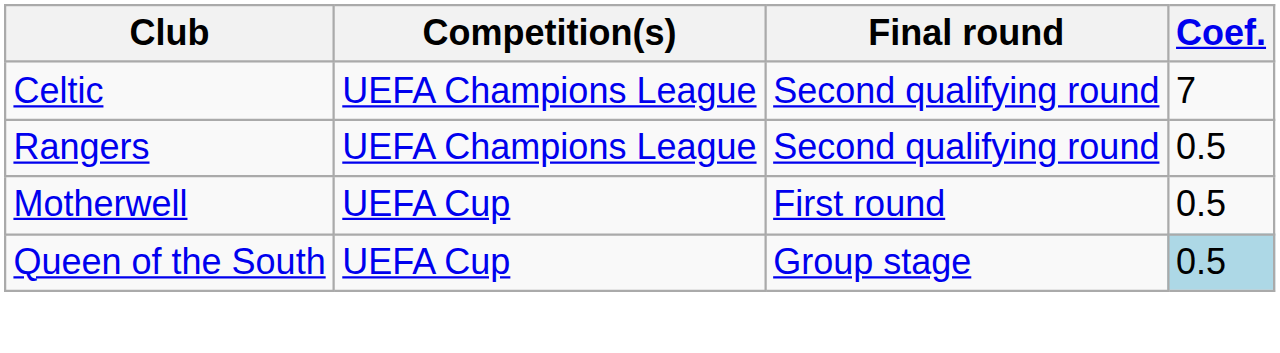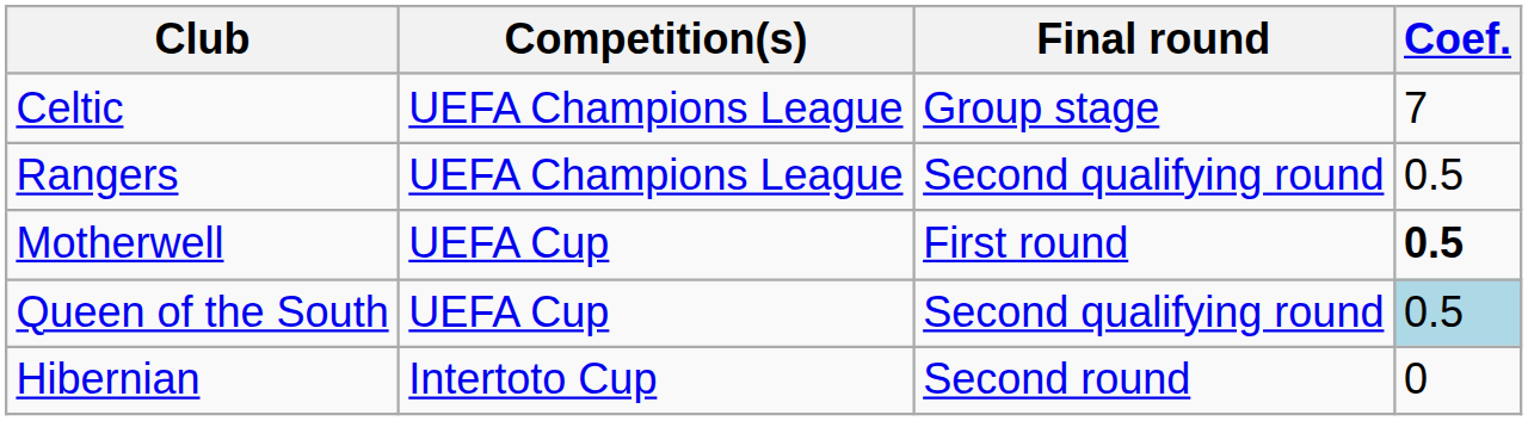 <table class="wikitable">
 <tr>
 <th>Club</th>
 <th>Competition(s)</th>
 <th>Final round</th>
 <th><a href='#'>Coef.</a></th>
 </tr>
 <tr>
 <td><a href='#'>Celtic</a></td>
 <td><a href='#'>UEFA Champions League</a></td>
-<td><a href='#'>Second qualifying round</a></td>
+<td><a href='#'>Group stage</a></td>
 <td>7</td>
 </tr>
 <tr>
 <td><a href='#'>Rangers</a></td>
 <td><a href='#'>UEFA Champions League</a></td>
 <td><a href='#'>Second qualifying round</a></td>
 <td>0.5</td>
 </tr>
 <tr>
 <td><a href='#'>Motherwell</a></td>
 <td><a href='#'>UEFA Cup</a></td>
 <td><a href='#'>First round</a></td>
-<td>0.5</td>
+<td><strong>0.5</strong></td>
 </tr>
 <tr>
 <td><a href='#'>Queen of the South</a></td>
 <td><a href='#'>UEFA Cup</a></td>
-<td><a href='#'>Group stage</a></td>
+<td><a href='#'>Second qualifying round</a></td>
 <td style="background: lightblue;">0.5</td>
 </tr>
+<tr>
+<td><a href='#'>Hibernian</a></td>
+<td><a href='#'>Intertoto Cup</a></td>
+<td><a href='#'>Second round</a></td>
+<td>0</td>
+</tr>
 </table>
